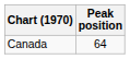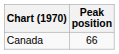 <table class="wikitable">
 <tr>
 <th>Chart (1970)</th>
 <th>Peak<br> position</th>
 </tr>
 <tr>
 <td>Canada</td>
-<td align="center">64</td>
+<td align="center">66</td>
 </tr>
 </table>
